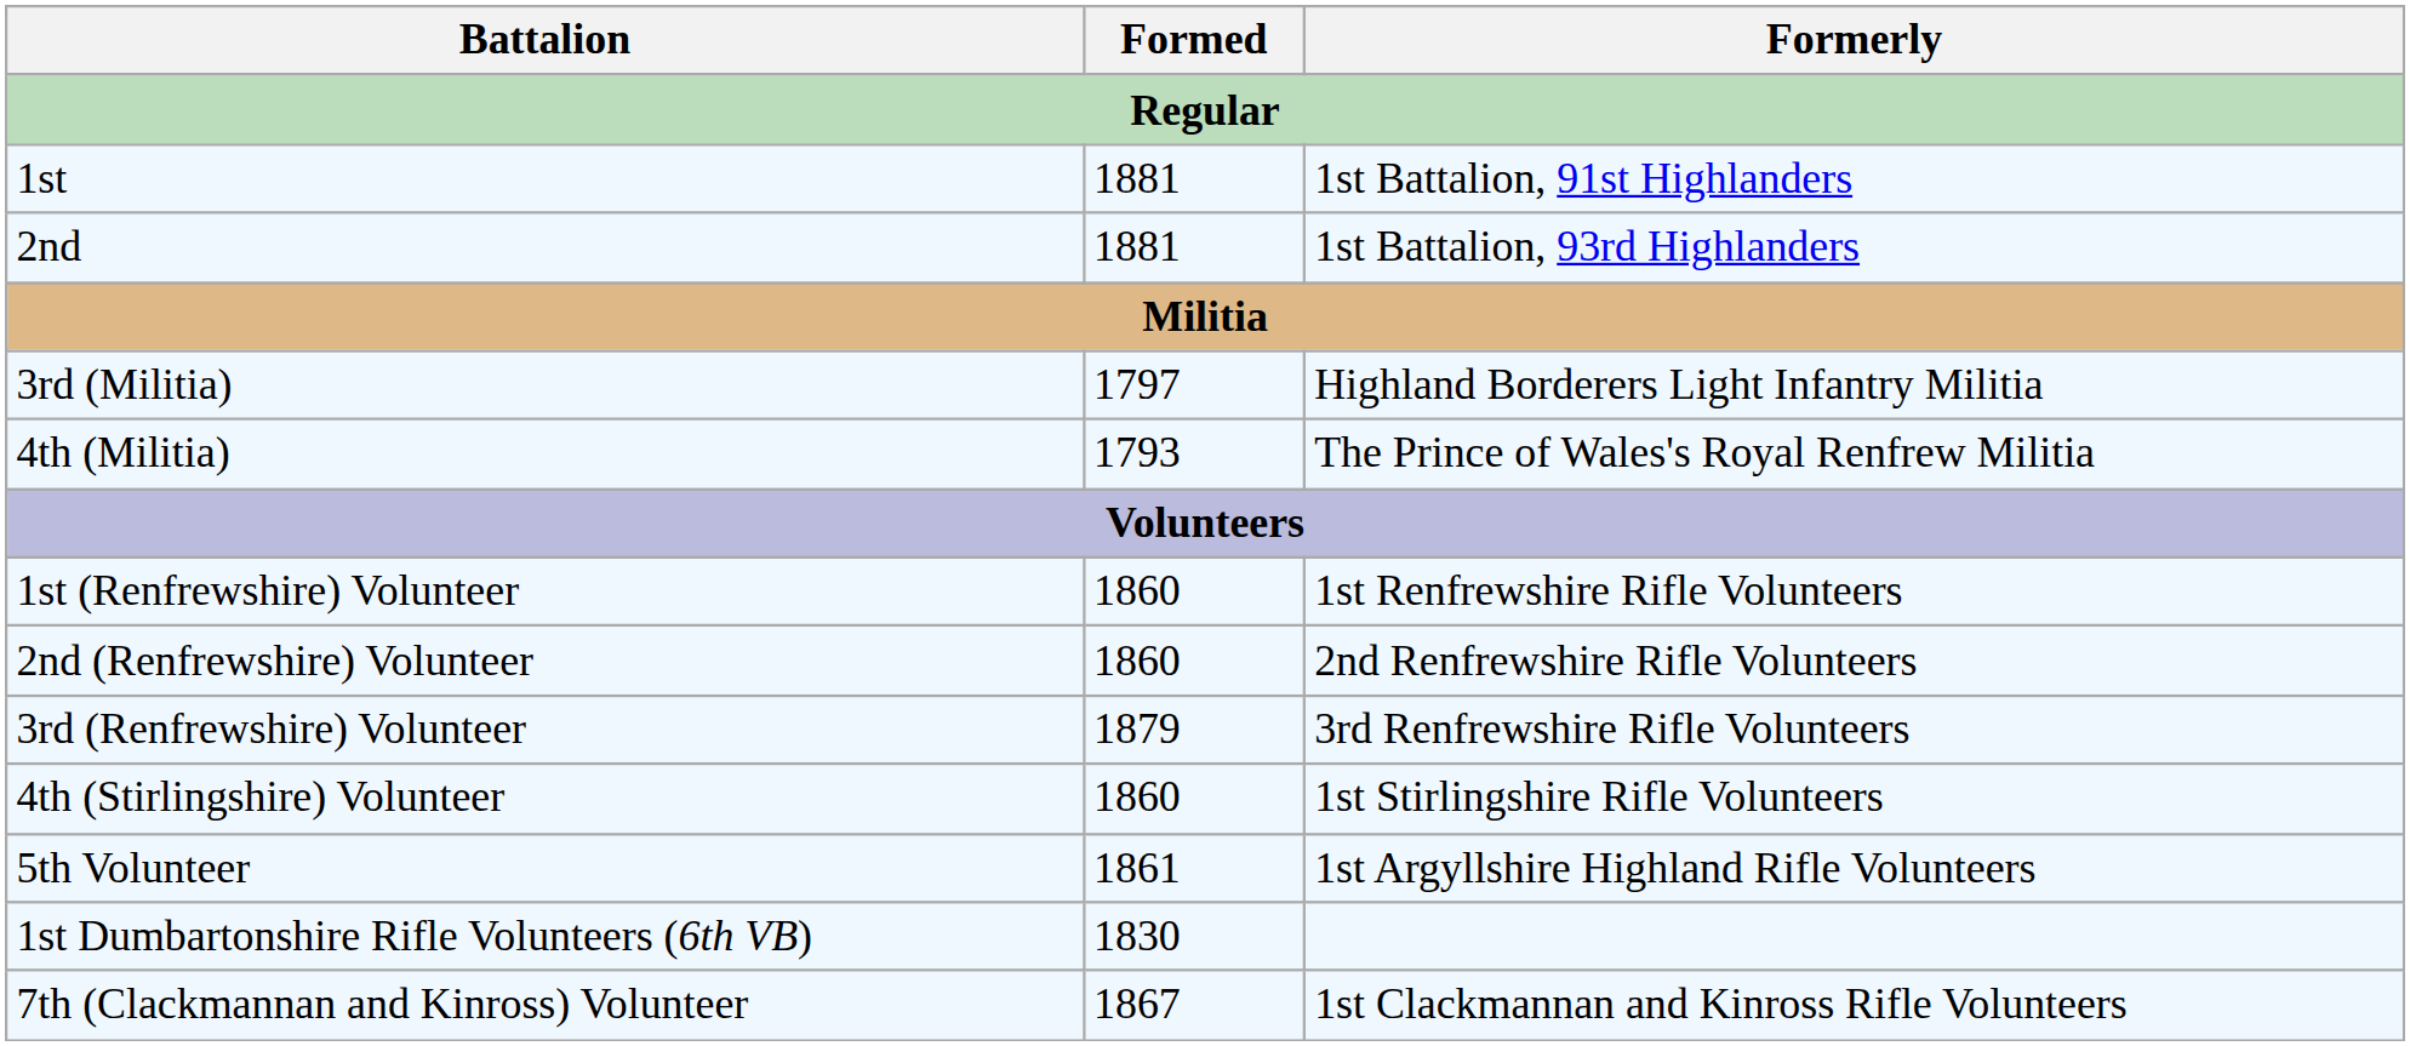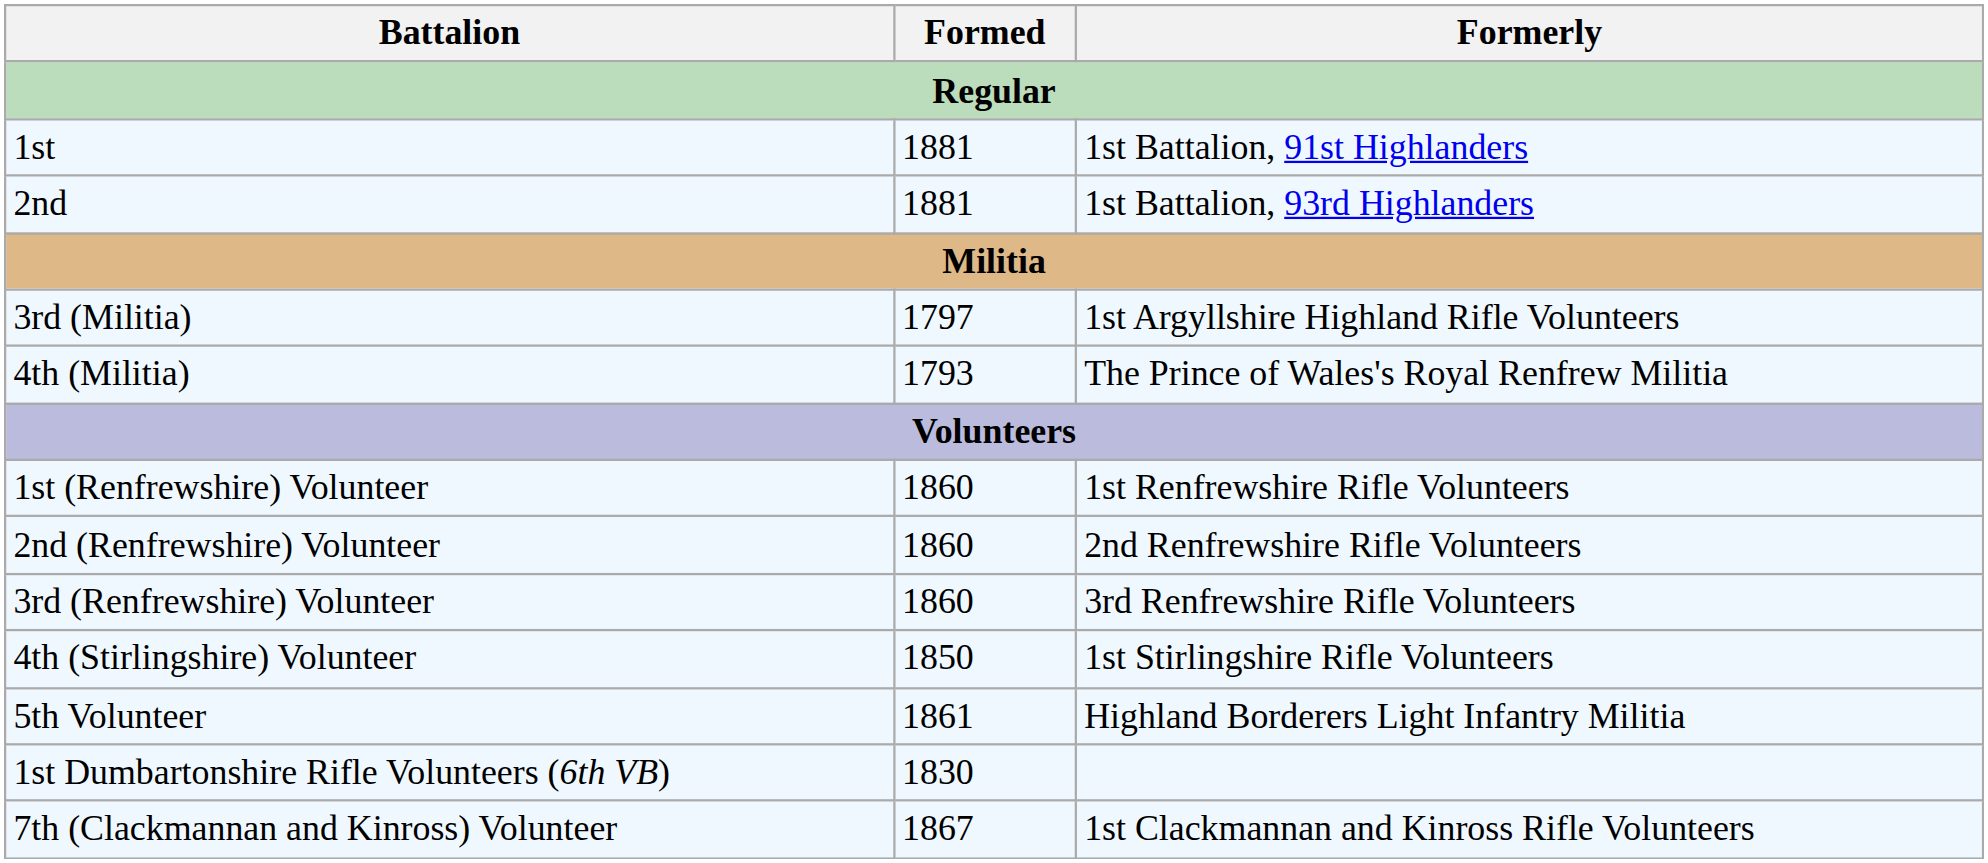 <table class="wikitable" style="width:100%;">
 <tr>
 <th>Battalion</th>
 <th>Formed</th>
 <th>Formerly</th>
 </tr>
 <tr>
 <th colspan="5" style="background:#bdb;">Regular</th>
 </tr>
 <tr style="background:#f0f8ff;">
 <td>1st</td>
 <td>1881</td>
 <td>1st Battalion, <a href='#'>91st Highlanders</a></td>
 </tr>
 <tr style="background:#f0f8ff;">
 <td>2nd</td>
 <td>1881</td>
 <td>1st Battalion, <a href='#'>93rd Highlanders</a></td>
 </tr>
 <tr>
 <th colspan="5" style="background:#deb887;">Militia</th>
 </tr>
 <tr style="background:#f0f8ff;">
 <td>3rd (Militia)</td>
 <td>1797</td>
-<td>Highland Borderers Light Infantry Militia</td>
+<td>1st Argyllshire Highland Rifle Volunteers</td>
 </tr>
 <tr style="background:#f0f8ff;">
 <td>4th (Militia)</td>
 <td>1793</td>
 <td>The Prince of Wales's Royal Renfrew Militia</td>
 </tr>
 <tr>
 <th colspan="5" style="background:#bbd;">Volunteers</th>
 </tr>
 <tr style="background:#f0f8ff;">
 <td>1st (Renfrewshire) Volunteer</td>
 <td>1860</td>
 <td>1st Renfrewshire Rifle Volunteers</td>
 </tr>
 <tr style="background:#f0f8ff;">
 <td>2nd (Renfrewshire) Volunteer</td>
 <td>1860</td>
 <td>2nd Renfrewshire Rifle Volunteers</td>
 </tr>
 <tr style="background:#f0f8ff;">
 <td>3rd (Renfrewshire) Volunteer</td>
-<td>1879</td>
+<td>1860</td>
 <td>3rd Renfrewshire Rifle Volunteers</td>
 </tr>
 <tr style="background:#f0f8ff;">
 <td>4th (Stirlingshire) Volunteer</td>
-<td>1860</td>
+<td>1850</td>
 <td>1st Stirlingshire Rifle Volunteers</td>
 </tr>
 <tr style="background:#f0f8ff;">
 <td>5th Volunteer</td>
 <td>1861</td>
-<td>1st Argyllshire Highland Rifle Volunteers</td>
+<td>Highland Borderers Light Infantry Militia</td>
 </tr>
 <tr style="background:#f0f8ff;">
 <td>1st Dumbartonshire Rifle Volunteers (<em>6th VB</em>)</td>
 <td>1830</td>
 <td></td>
 </tr>
 <tr style="background:#f0f8ff;">
 <td>7th (Clackmannan and Kinross) Volunteer</td>
 <td>1867</td>
 <td>1st Clackmannan and Kinross Rifle Volunteers</td>
 </tr>
 </table>
